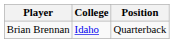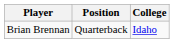 <table class="wikitable">
 <tr>
 <th>Player</th>
+<th>Position</th>
 <th>College</th>
-<th>Position</th>
 </tr>
 <tr>
 <td>Brian Brennan</td>
+<td>Quarterback</td>
 <td><a href='#'>Idaho</a></td>
-<td>Quarterback</td>
 </tr>
 </table>
